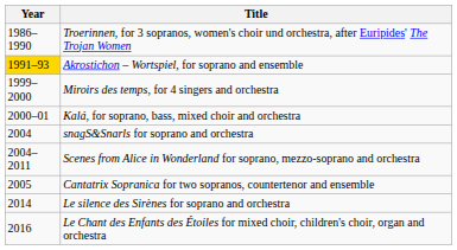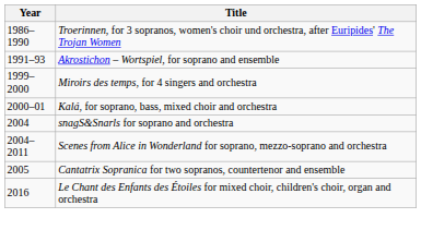 <table class="wikitable">
 <tr>
 <th>Year</th>
 <th>Title</th>
 </tr>
 <tr>
 <td>1986–1990</td>
 <td><em>Troerinnen</em>, for 3 sopranos, women's choir und orchestra, after <a href='#'>Euripides</a>' <em><a href='#'>The Trojan Women</a></em></td>
 </tr>
 <tr>
-<td style="background: gold;">1991–93</td>
+<td>1991–93</td>
 <td><em><a href='#'>Akrostichon</a> – Wortspiel</em>, for soprano and ensemble</td>
 </tr>
 <tr>
 <td>1999–2000</td>
 <td><em>Miroirs des temps</em>, for 4 singers and orchestra</td>
 </tr>
 <tr>
 <td>2000–01</td>
 <td><em>Kalá</em>, for soprano, bass, mixed choir and orchestra</td>
 </tr>
 <tr>
 <td>2004</td>
 <td><em>snagS&Snarls</em> for soprano and orchestra</td>
 </tr>
 <tr>
 <td>2004–2011</td>
 <td><em>Scenes from Alice in Wonderland</em> for soprano, mezzo-soprano and orchestra</td>
 </tr>
 <tr>
 <td>2005</td>
 <td><em>Cantatrix Sopranica</em> for two sopranos, countertenor and ensemble</td>
 </tr>
 <tr>
-<td>2014</td>
-<td><em>Le silence des Sirènes</em> for soprano and orchestra</td>
-</tr>
-<tr>
 <td>2016</td>
 <td><em>Le Chant des Enfants des Étoiles</em> for mixed choir, children's choir, organ and orchestra</td>
 </tr>
 </table>
